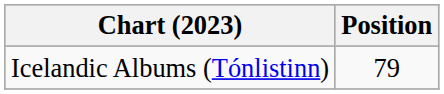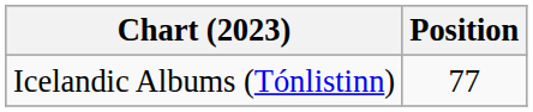 <table class="wikitable sortable">
 <tr>
 <th scope="col">Chart (2023)</th>
 <th scope="col">Position</th>
 </tr>
 <tr>
 <td>Icelandic Albums (<a href='#'>Tónlistinn</a>)</td>
-<td style="text-align:center;">79</td>
+<td style="text-align:center;">77</td>
 </tr>
 </table>
